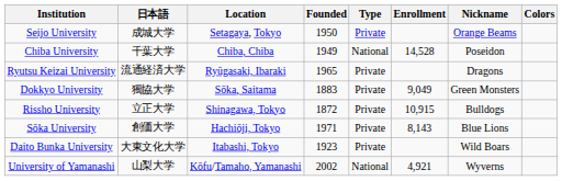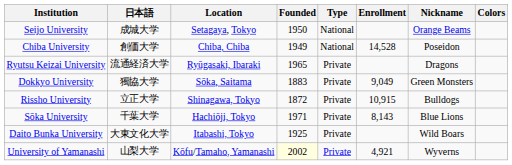 <table class="wikitable sortable" style="text-align: center;">
 <tr>
 <th>Institution</th>
 <th>日本語</th>
 <th>Location</th>
 <th>Founded</th>
 <th>Type</th>
 <th>Enrollment</th>
 <th>Nickname</th>
 <th>Colors</th>
 </tr>
 <tr>
 <td><a href='#'>Seijo University</a></td>
 <td>成城大学</td>
 <td><a href='#'>Setagaya</a>, <a href='#'>Tokyo</a></td>
 <td>1950</td>
-<td><a href='#'>Private</a></td>
+<td>National</td>
 <td></td>
 <td><a href='#'>Orange Beams</a></td>
 <td></td>
 </tr>
 <tr>
 <td><a href='#'>Chiba University</a></td>
-<td>千葉大学</td>
+<td>創価大学</td>
 <td><a href='#'>Chiba, Chiba</a></td>
 <td>1949</td>
 <td>National</td>
 <td>14,528</td>
 <td>Poseidon</td>
 <td></td>
 </tr>
 <tr>
 <td><a href='#'>Ryutsu Keizai University</a></td>
 <td>流通経済大学</td>
 <td><a href='#'>Ryūgasaki, Ibaraki</a></td>
 <td>1965</td>
 <td>Private</td>
 <td></td>
 <td>Dragons</td>
 <td></td>
 </tr>
 <tr>
 <td><a href='#'>Dokkyo University</a></td>
 <td>獨協大学</td>
 <td><a href='#'>Sōka, Saitama</a></td>
 <td>1883</td>
 <td>Private</td>
 <td>9,049</td>
 <td>Green Monsters</td>
 <td></td>
 </tr>
 <tr>
 <td><a href='#'>Rissho University</a></td>
 <td>立正大学</td>
 <td><a href='#'>Shinagawa, Tokyo</a></td>
 <td>1872</td>
 <td>Private</td>
 <td>10,915</td>
 <td>Bulldogs</td>
 <td></td>
 </tr>
 <tr>
 <td><a href='#'>Sōka University</a></td>
-<td>創価大学</td>
+<td>千葉大学</td>
 <td><a href='#'>Hachiōji, Tokyo</a></td>
 <td>1971</td>
 <td>Private</td>
 <td>8,143</td>
 <td>Blue Lions</td>
 <td></td>
 </tr>
 <tr>
 <td><a href='#'>Daito Bunka University</a></td>
 <td>大東文化大学</td>
 <td><a href='#'>Itabashi, Tokyo</a></td>
-<td>1923</td>
+<td>1925</td>
 <td>Private</td>
 <td></td>
 <td>Wild Boars</td>
 <td></td>
 </tr>
 <tr>
 <td><a href='#'>University of Yamanashi</a></td>
 <td>山梨大学</td>
 <td><a href='#'>Kōfu</a>/<a href='#'>Tamaho, Yamanashi</a></td>
-<td>2002</td>
-<td>National</td>
+<td style="background: lightyellow;">2002</td>
+<td><a href='#'>Private</a></td>
 <td>4,921</td>
 <td>Wyverns</td>
 <td></td>
 </tr>
 </table>
